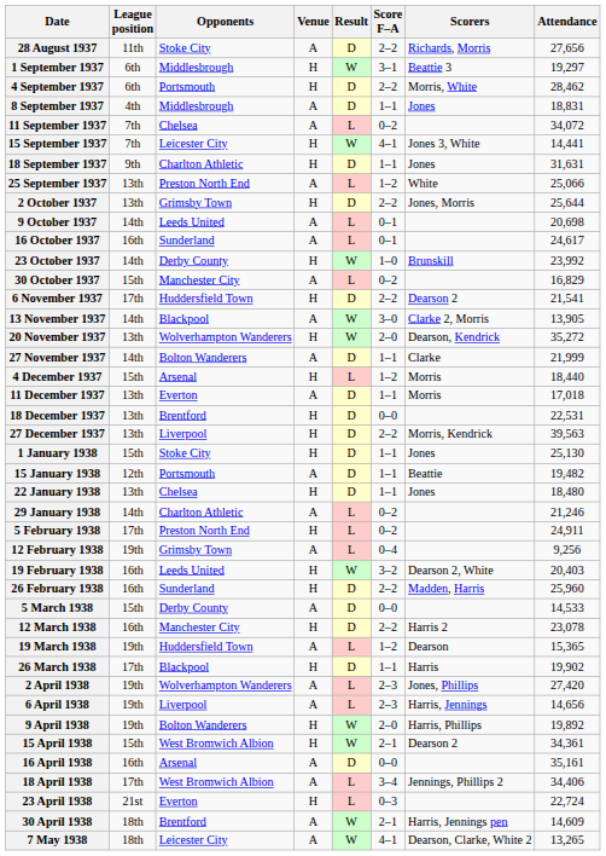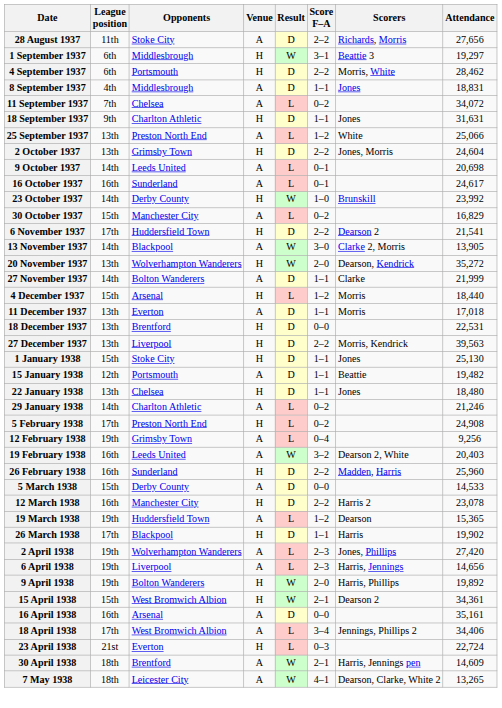 <table class="wikitable plainrowheaders" style="text-align:center">
 <tr>
 <th scope="col">Date</th>
 <th scope="col">League<br>position</th>
 <th scope="col">Opponents</th>
 <th scope="col">Venue</th>
 <th scope="col">Result</th>
 <th scope="col">Score<br>F–A</th>
 <th scope="col">Scorers</th>
 <th scope="col">Attendance</th>
 </tr>
 <tr>
 <th scope="row">28 August 1937</th>
 <td>11th</td>
 <td align="left"><a href='#'>Stoke City</a></td>
 <td>A</td>
 <td style=background:#ffc>D</td>
 <td>2–2</td>
 <td align="left"><a href='#'>Richards</a>, <a href='#'>Morris</a></td>
 <td>27,656</td>
 </tr>
 <tr>
 <th scope="row">1 September 1937</th>
 <td>6th</td>
 <td align="left"><a href='#'>Middlesbrough</a></td>
 <td>H</td>
 <td style=background:#cfc>W</td>
 <td>3–1</td>
 <td align="left"><a href='#'>Beattie</a> 3</td>
 <td>19,297</td>
 </tr>
 <tr>
 <th scope="row">4 September 1937</th>
 <td>6th</td>
 <td align="left"><a href='#'>Portsmouth</a></td>
 <td>H</td>
 <td style=background:#ffc>D</td>
 <td>2–2</td>
 <td align="left">Morris, <a href='#'>White</a></td>
 <td>28,462</td>
 </tr>
 <tr>
 <th scope="row">8 September 1937</th>
 <td>4th</td>
 <td align="left"><a href='#'>Middlesbrough</a></td>
 <td>A</td>
 <td style=background:#ffc>D</td>
 <td>1–1</td>
 <td align="left"><a href='#'>Jones</a></td>
 <td>18,831</td>
 </tr>
 <tr>
 <th scope="row">11 September 1937</th>
 <td>7th</td>
 <td align="left"><a href='#'>Chelsea</a></td>
 <td>A</td>
 <td style=background:#fcc>L</td>
 <td>0–2</td>
 <td></td>
 <td>34,072</td>
 </tr>
 <tr>
-<th scope="row">15 September 1937</th>
-<td>7th</td>
-<td align="left"><a href='#'>Leicester City</a></td>
-<td>H</td>
-<td style=background:#cfc>W</td>
-<td>4–1</td>
-<td align="left">Jones 3, White</td>
-<td>14,441</td>
-</tr>
-<tr>
 <th scope="row">18 September 1937</th>
 <td>9th</td>
 <td align="left"><a href='#'>Charlton Athletic</a></td>
 <td>H</td>
 <td style=background:#ffc>D</td>
 <td>1–1</td>
 <td align="left">Jones</td>
 <td>31,631</td>
 </tr>
 <tr>
 <th scope="row">25 September 1937</th>
 <td>13th</td>
 <td align="left"><a href='#'>Preston North End</a></td>
 <td>A</td>
 <td style=background:#fcc>L</td>
 <td>1–2</td>
 <td align="left">White</td>
 <td>25,066</td>
 </tr>
 <tr>
 <th scope="row">2 October 1937</th>
 <td>13th</td>
 <td align="left"><a href='#'>Grimsby Town</a></td>
 <td>H</td>
 <td style=background:#ffc>D</td>
 <td>2–2</td>
 <td align="left">Jones, Morris</td>
-<td>25,644</td>
+<td>24,604</td>
 </tr>
 <tr>
 <th scope="row">9 October 1937</th>
 <td>14th</td>
 <td align="left"><a href='#'>Leeds United</a></td>
 <td>A</td>
 <td style=background:#fcc>L</td>
 <td>0–1</td>
 <td></td>
 <td>20,698</td>
 </tr>
 <tr>
 <th scope="row">16 October 1937</th>
 <td>16th</td>
 <td align="left"><a href='#'>Sunderland</a></td>
 <td>A</td>
 <td style=background:#fcc>L</td>
 <td>0–1</td>
 <td></td>
 <td>24,617</td>
 </tr>
 <tr>
 <th scope="row">23 October 1937</th>
 <td>14th</td>
 <td align="left"><a href='#'>Derby County</a></td>
 <td>H</td>
 <td style=background:#cfc>W</td>
 <td>1–0</td>
 <td align="left"><a href='#'>Brunskill</a></td>
 <td>23,992</td>
 </tr>
 <tr>
 <th scope="row">30 October 1937</th>
 <td>15th</td>
 <td align="left"><a href='#'>Manchester City</a></td>
 <td>A</td>
 <td style=background:#fcc>L</td>
 <td>0–2</td>
 <td></td>
 <td>16,829</td>
 </tr>
 <tr>
 <th scope="row">6 November 1937</th>
 <td>17th</td>
 <td align="left"><a href='#'>Huddersfield Town</a></td>
 <td>H</td>
 <td style=background:#ffc>D</td>
 <td>2–2</td>
 <td align="left"><a href='#'>Dearson</a> 2</td>
 <td>21,541</td>
 </tr>
 <tr>
 <th scope="row">13 November 1937</th>
 <td>14th</td>
 <td align="left"><a href='#'>Blackpool</a></td>
 <td>A</td>
 <td style=background:#cfc>W</td>
 <td>3–0</td>
 <td align="left"><a href='#'>Clarke</a> 2, Morris</td>
 <td>13,905</td>
 </tr>
 <tr>
 <th scope="row">20 November 1937</th>
 <td>13th</td>
 <td align="left"><a href='#'>Wolverhampton Wanderers</a></td>
 <td>H</td>
 <td style=background:#cfc>W</td>
 <td>2–0</td>
 <td align="left">Dearson, <a href='#'>Kendrick</a></td>
 <td>35,272</td>
 </tr>
 <tr>
 <th scope="row">27 November 1937</th>
 <td>14th</td>
 <td align="left"><a href='#'>Bolton Wanderers</a></td>
 <td>A</td>
 <td style=background:#ffc>D</td>
 <td>1–1</td>
 <td align="left">Clarke</td>
 <td>21,999</td>
 </tr>
 <tr>
 <th scope="row">4 December 1937</th>
 <td>15th</td>
 <td align="left"><a href='#'>Arsenal</a></td>
 <td>H</td>
 <td style=background:#fcc>L</td>
 <td>1–2</td>
 <td align="left">Morris</td>
 <td>18,440</td>
 </tr>
 <tr>
 <th scope="row">11 December 1937</th>
 <td>13th</td>
 <td align="left"><a href='#'>Everton</a></td>
 <td>A</td>
 <td style=background:#ffc>D</td>
 <td>1–1</td>
 <td align="left">Morris</td>
 <td>17,018</td>
 </tr>
 <tr>
 <th scope="row">18 December 1937</th>
 <td>13th</td>
 <td align="left"><a href='#'>Brentford</a></td>
 <td>H</td>
 <td style=background:#ffc>D</td>
 <td>0–0</td>
 <td></td>
 <td>22,531</td>
 </tr>
 <tr>
 <th scope="row">27 December 1937</th>
 <td>13th</td>
 <td align="left"><a href='#'>Liverpool</a></td>
 <td>H</td>
 <td style=background:#ffc>D</td>
 <td>2–2</td>
 <td align="left">Morris, Kendrick</td>
 <td>39,563</td>
 </tr>
 <tr>
 <th scope="row">1 January 1938</th>
 <td>15th</td>
 <td align="left"><a href='#'>Stoke City</a></td>
 <td>H</td>
 <td style=background:#ffc>D</td>
 <td>1–1</td>
 <td align="left">Jones</td>
 <td>25,130</td>
 </tr>
 <tr>
 <th scope="row">15 January 1938</th>
 <td>12th</td>
 <td align="left"><a href='#'>Portsmouth</a></td>
 <td>A</td>
 <td style=background:#ffc>D</td>
 <td>1–1</td>
 <td align="left">Beattie</td>
 <td>19,482</td>
 </tr>
 <tr>
 <th scope="row">22 January 1938</th>
 <td>13th</td>
 <td align="left"><a href='#'>Chelsea</a></td>
 <td>H</td>
 <td style=background:#ffc>D</td>
 <td>1–1</td>
 <td align="left">Jones</td>
 <td>18,480</td>
 </tr>
 <tr>
 <th scope="row">29 January 1938</th>
 <td>14th</td>
 <td align="left"><a href='#'>Charlton Athletic</a></td>
 <td>A</td>
 <td style=background:#fcc>L</td>
 <td>0–2</td>
 <td></td>
 <td>21,246</td>
 </tr>
 <tr>
 <th scope="row">5 February 1938</th>
 <td>17th</td>
 <td align="left"><a href='#'>Preston North End</a></td>
 <td>H</td>
 <td style=background:#fcc>L</td>
 <td>0–2</td>
 <td></td>
-<td>24,911</td>
+<td>24,908</td>
 </tr>
 <tr>
 <th scope="row">12 February 1938</th>
 <td>19th</td>
 <td align="left"><a href='#'>Grimsby Town</a></td>
 <td>A</td>
 <td style=background:#fcc>L</td>
 <td>0–4</td>
 <td></td>
 <td>9,256</td>
 </tr>
 <tr>
 <th scope="row">19 February 1938</th>
 <td>16th</td>
 <td align="left"><a href='#'>Leeds United</a></td>
-<td>H</td>
+<td>A</td>
 <td style=background:#cfc>W</td>
 <td>3–2</td>
 <td align="left">Dearson 2, White</td>
 <td>20,403</td>
 </tr>
 <tr>
 <th scope="row">26 February 1938</th>
 <td>16th</td>
 <td align="left"><a href='#'>Sunderland</a></td>
 <td>H</td>
 <td style=background:#ffc>D</td>
 <td>2–2</td>
 <td align="left"><a href='#'>Madden</a>, <a href='#'>Harris</a></td>
 <td>25,960</td>
 </tr>
 <tr>
 <th scope="row">5 March 1938</th>
 <td>15th</td>
 <td align="left"><a href='#'>Derby County</a></td>
 <td>A</td>
 <td style=background:#ffc>D</td>
 <td>0–0</td>
 <td></td>
 <td>14,533</td>
 </tr>
 <tr>
 <th scope="row">12 March 1938</th>
 <td>16th</td>
 <td align="left"><a href='#'>Manchester City</a></td>
 <td>H</td>
 <td style=background:#ffc>D</td>
 <td>2–2</td>
 <td align="left">Harris 2</td>
 <td>23,078</td>
 </tr>
 <tr>
 <th scope="row">19 March 1938</th>
 <td>19th</td>
 <td align="left"><a href='#'>Huddersfield Town</a></td>
 <td>A</td>
 <td style=background:#fcc>L</td>
 <td>1–2</td>
 <td align="left">Dearson</td>
 <td>15,365</td>
 </tr>
 <tr>
 <th scope="row">26 March 1938</th>
 <td>17th</td>
 <td align="left"><a href='#'>Blackpool</a></td>
 <td>H</td>
 <td style=background:#ffc>D</td>
 <td>1–1</td>
 <td align="left">Harris</td>
 <td>19,902</td>
 </tr>
 <tr>
 <th scope="row">2 April 1938</th>
 <td>19th</td>
 <td align="left"><a href='#'>Wolverhampton Wanderers</a></td>
 <td>A</td>
 <td style=background:#fcc>L</td>
 <td>2–3</td>
 <td align="left">Jones, <a href='#'>Phillips</a></td>
 <td>27,420</td>
 </tr>
 <tr>
 <th scope="row">6 April 1938</th>
 <td>19th</td>
 <td align="left"><a href='#'>Liverpool</a></td>
 <td>A</td>
 <td style=background:#fcc>L</td>
 <td>2–3</td>
 <td align="left">Harris, <a href='#'>Jennings</a></td>
 <td>14,656</td>
 </tr>
 <tr>
 <th scope="row">9 April 1938</th>
 <td>19th</td>
 <td align="left"><a href='#'>Bolton Wanderers</a></td>
 <td>H</td>
 <td style=background:#cfc>W</td>
 <td>2–0</td>
 <td align="left">Harris, Phillips</td>
 <td>19,892</td>
 </tr>
 <tr>
 <th scope="row">15 April 1938</th>
 <td>15th</td>
 <td align="left"><a href='#'>West Bromwich Albion</a></td>
 <td>H</td>
 <td style=background:#cfc>W</td>
 <td>2–1</td>
 <td align="left">Dearson 2</td>
 <td>34,361</td>
 </tr>
 <tr>
 <th scope="row">16 April 1938</th>
 <td>16th</td>
 <td align="left"><a href='#'>Arsenal</a></td>
 <td>A</td>
 <td style=background:#ffc>D</td>
 <td>0–0</td>
 <td></td>
 <td>35,161</td>
 </tr>
 <tr>
 <th scope="row">18 April 1938</th>
 <td>17th</td>
 <td align="left"><a href='#'>West Bromwich Albion</a></td>
 <td>A</td>
 <td style=background:#fcc>L</td>
 <td>3–4</td>
 <td align="left">Jennings, Phillips 2</td>
 <td>34,406</td>
 </tr>
 <tr>
 <th scope="row">23 April 1938</th>
 <td>21st</td>
 <td align="left"><a href='#'>Everton</a></td>
 <td>H</td>
 <td style=background:#fcc>L</td>
 <td>0–3</td>
 <td></td>
 <td>22,724</td>
 </tr>
 <tr>
 <th scope="row">30 April 1938</th>
 <td>18th</td>
 <td align="left"><a href='#'>Brentford</a></td>
 <td>A</td>
 <td style=background:#cfc>W</td>
 <td>2–1</td>
 <td align="left">Harris, Jennings <a href='#'>pen</a></td>
 <td>14,609</td>
 </tr>
 <tr>
 <th scope="row">7 May 1938</th>
 <td>18th</td>
 <td align="left"><a href='#'>Leicester City</a></td>
 <td>A</td>
 <td style=background:#cfc>W</td>
 <td>4–1</td>
 <td align="left">Dearson, Clarke, White 2</td>
 <td>13,265</td>
 </tr>
 </table>
